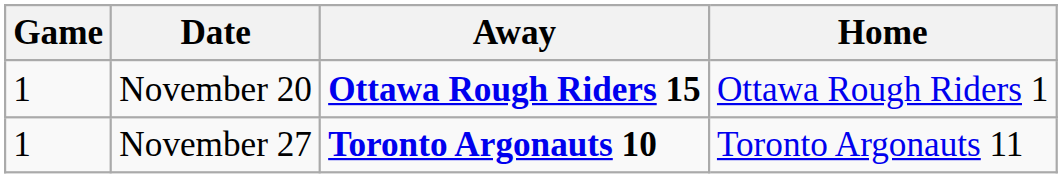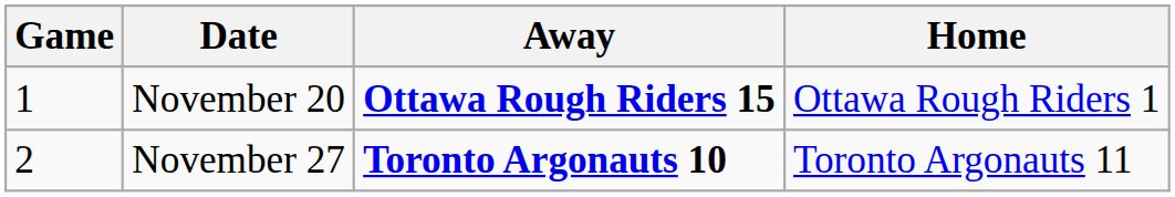 <table class="wikitable">
 <tr>
 <th>Game</th>
 <th>Date</th>
 <th>Away</th>
 <th>Home</th>
 </tr>
 <tr>
 <td>1</td>
 <td>November 20</td>
 <td><strong><a href='#'>Ottawa Rough Riders</a> 15</strong></td>
 <td><a href='#'>Ottawa Rough Riders</a> 1</td>
 </tr>
 <tr>
-<td>1</td>
+<td>2</td>
 <td>November 27</td>
 <td><strong><a href='#'>Toronto Argonauts</a> 10</strong></td>
 <td><a href='#'>Toronto Argonauts</a> 11</td>
 </tr>
 </table>
